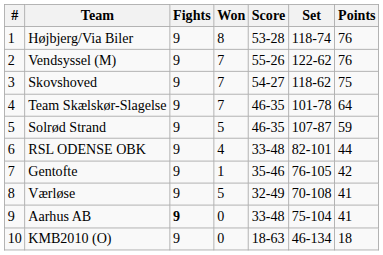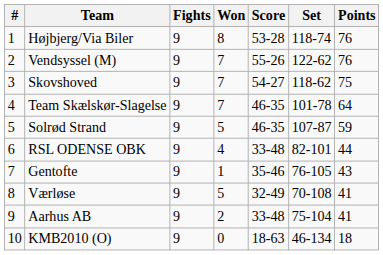 <table class="wikitable">
 <tr>
 <th>#</th>
 <th>Team</th>
 <th>Fights</th>
 <th>Won</th>
 <th>Score</th>
 <th>Set</th>
 <th>Points</th>
 </tr>
 <tr>
 <td>1</td>
 <td>Højbjerg/Via Biler</td>
 <td>9</td>
 <td>8</td>
 <td>53-28</td>
 <td>118-74</td>
 <td>76</td>
 </tr>
 <tr>
 <td>2</td>
 <td>Vendsyssel (M)</td>
 <td>9</td>
 <td>7</td>
 <td>55-26</td>
 <td>122-62</td>
 <td>76</td>
 </tr>
 <tr>
 <td>3</td>
 <td>Skovshoved</td>
 <td>9</td>
 <td>7</td>
 <td>54-27</td>
 <td>118-62</td>
 <td>75</td>
 </tr>
 <tr>
 <td>4</td>
 <td>Team Skælskør-Slagelse</td>
 <td>9</td>
 <td>7</td>
 <td>46-35</td>
 <td>101-78</td>
 <td>64</td>
 </tr>
 <tr>
 <td>5</td>
 <td>Solrød Strand</td>
 <td>9</td>
 <td>5</td>
 <td>46-35</td>
 <td>107-87</td>
 <td>59</td>
 </tr>
 <tr>
 <td>6</td>
 <td>RSL ODENSE OBK</td>
 <td>9</td>
 <td>4</td>
 <td>33-48</td>
 <td>82-101</td>
 <td>44</td>
 </tr>
 <tr>
 <td>7</td>
 <td>Gentofte</td>
 <td>9</td>
 <td>1</td>
 <td>35-46</td>
 <td>76-105</td>
-<td>42</td>
+<td>43</td>
 </tr>
 <tr>
 <td>8</td>
 <td>Værløse</td>
 <td>9</td>
 <td>5</td>
 <td>32-49</td>
 <td>70-108</td>
 <td>41</td>
 </tr>
 <tr>
 <td>9</td>
 <td>Aarhus AB</td>
-<td><strong>9</strong></td>
-<td>0</td>
+<td>9</td>
+<td>2</td>
 <td>33-48</td>
 <td>75-104</td>
 <td>41</td>
 </tr>
 <tr>
 <td>10</td>
 <td>KMB2010 (O)</td>
 <td>9</td>
 <td>0</td>
 <td>18-63</td>
 <td>46-134</td>
 <td>18</td>
 </tr>
 </table>
